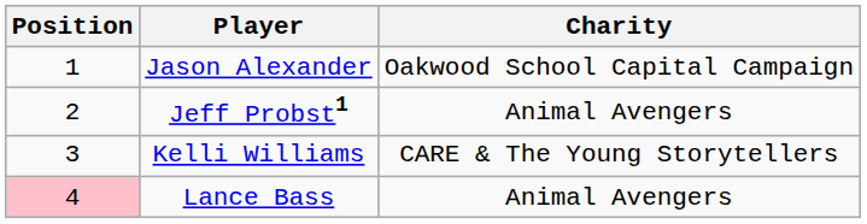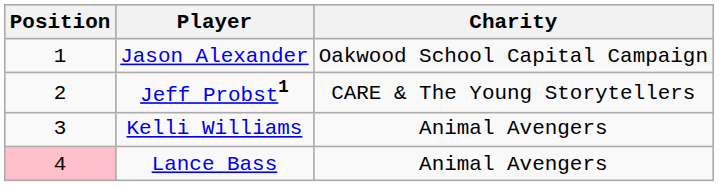 <table class="wikitable" style="text-align: center;">
 <tr>
 <th>Position</th>
 <th>Player</th>
 <th>Charity</th>
 </tr>
 <tr>
 <td>1</td>
 <td><a href='#'>Jason Alexander</a></td>
 <td>Oakwood School Capital Campaign</td>
 </tr>
 <tr>
 <td>2</td>
 <td><a href='#'>Jeff Probst</a><span><sup><strong>1</strong></sup></span></td>
-<td>Animal Avengers</td>
+<td>CARE & The Young Storytellers</td>
 </tr>
 <tr>
 <td>3</td>
 <td><a href='#'>Kelli Williams</a></td>
-<td>CARE & The Young Storytellers</td>
+<td>Animal Avengers</td>
 </tr>
 <tr>
 <td style="background: pink;">4</td>
 <td><a href='#'>Lance Bass</a></td>
 <td>Animal Avengers</td>
 </tr>
 </table>
